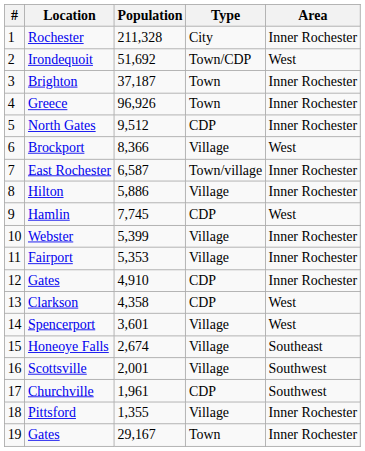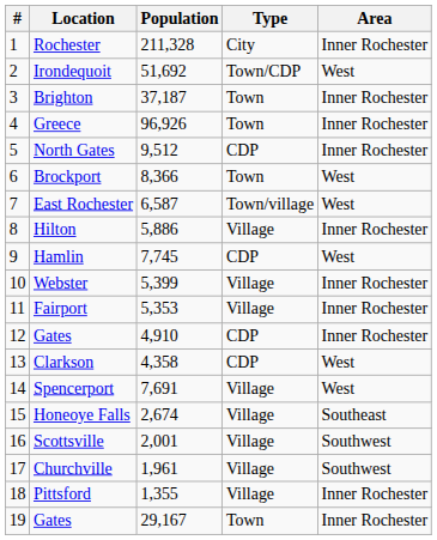 <table class="wikitable sortable">
 <tr>
 <th>#</th>
 <th>Location</th>
 <th>Population</th>
 <th>Type</th>
 <th>Area</th>
 </tr>
 <tr>
 <td>1</td>
 <td><a href='#'>Rochester</a></td>
 <td>211,328</td>
 <td>City</td>
 <td>Inner Rochester</td>
 </tr>
 <tr>
 <td>2</td>
 <td><a href='#'>Irondequoit</a></td>
 <td>51,692</td>
 <td>Town/CDP</td>
 <td>West</td>
 </tr>
 <tr>
 <td>3</td>
 <td><a href='#'>Brighton</a></td>
 <td>37,187</td>
 <td>Town</td>
 <td>Inner Rochester</td>
 </tr>
 <tr>
 <td>4</td>
 <td><a href='#'>Greece</a></td>
 <td>96,926</td>
 <td>Town</td>
 <td>Inner Rochester</td>
 </tr>
 <tr>
 <td>5</td>
 <td><a href='#'>North Gates</a></td>
 <td>9,512</td>
 <td>CDP</td>
 <td>Inner Rochester</td>
 </tr>
 <tr>
 <td>6</td>
 <td><a href='#'>Brockport</a></td>
 <td>8,366</td>
-<td>Village</td>
+<td>Town</td>
 <td>West</td>
 </tr>
 <tr>
 <td>7</td>
 <td><a href='#'>East Rochester</a></td>
 <td>6,587</td>
 <td>Town/village</td>
-<td>Inner Rochester</td>
+<td>West</td>
 </tr>
 <tr>
 <td>8</td>
 <td><a href='#'>Hilton</a></td>
 <td>5,886</td>
 <td>Village</td>
 <td>Inner Rochester</td>
 </tr>
 <tr>
 <td>9</td>
 <td><a href='#'>Hamlin</a></td>
 <td>7,745</td>
 <td>CDP</td>
 <td>West</td>
 </tr>
 <tr>
 <td>10</td>
 <td><a href='#'>Webster</a></td>
 <td>5,399</td>
 <td>Village</td>
 <td>Inner Rochester</td>
 </tr>
 <tr>
 <td>11</td>
 <td><a href='#'>Fairport</a></td>
 <td>5,353</td>
 <td>Village</td>
 <td>Inner Rochester</td>
 </tr>
 <tr>
 <td>12</td>
 <td><a href='#'>Gates</a></td>
 <td>4,910</td>
 <td>CDP</td>
 <td>Inner Rochester</td>
 </tr>
 <tr>
 <td>13</td>
 <td><a href='#'>Clarkson</a></td>
 <td>4,358</td>
 <td>CDP</td>
 <td>West</td>
 </tr>
 <tr>
 <td>14</td>
 <td><a href='#'>Spencerport</a></td>
-<td>3,601</td>
+<td>7,691</td>
 <td>Village</td>
 <td>West</td>
 </tr>
 <tr>
 <td>15</td>
 <td><a href='#'>Honeoye Falls</a></td>
 <td>2,674</td>
 <td>Village</td>
 <td>Southeast</td>
 </tr>
 <tr>
 <td>16</td>
 <td><a href='#'>Scottsville</a></td>
 <td>2,001</td>
 <td>Village</td>
 <td>Southwest</td>
 </tr>
 <tr>
 <td>17</td>
 <td><a href='#'>Churchville</a></td>
 <td>1,961</td>
-<td>CDP</td>
+<td>Village</td>
 <td>Southwest</td>
 </tr>
 <tr>
 <td>18</td>
 <td><a href='#'>Pittsford</a></td>
 <td>1,355</td>
 <td>Village</td>
 <td>Inner Rochester</td>
 </tr>
 <tr>
 <td>19</td>
 <td><a href='#'>Gates</a></td>
 <td>29,167</td>
 <td>Town</td>
 <td>Inner Rochester</td>
 </tr>
 </table>
